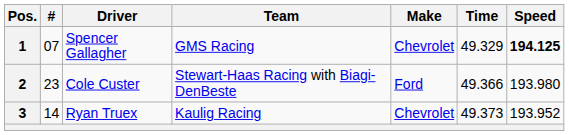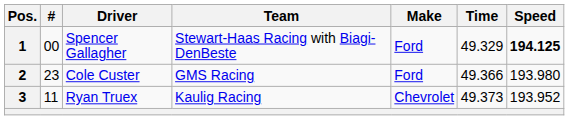 <table class="wikitable" style="font-size:95%">
 <tr>
 <th>Pos.</th>
 <th>#</th>
 <th>Driver</th>
 <th>Team</th>
 <th>Make</th>
 <th>Time</th>
 <th>Speed</th>
 </tr>
 <tr>
 <th>1</th>
-<td>07</td>
+<td>00</td>
 <td><a href='#'>Spencer Gallagher</a></td>
-<td><a href='#'>GMS Racing</a></td>
-<td><a href='#'>Chevrolet</a></td>
+<td><a href='#'>Stewart-Haas Racing</a> with <a href='#'>Biagi-DenBeste</a></td>
+<td><a href='#'>Ford</a></td>
 <td>49.329</td>
 <td><strong>194.125</strong></td>
 </tr>
 <tr>
 <th>2</th>
 <td>23</td>
 <td><a href='#'>Cole Custer</a></td>
-<td><a href='#'>Stewart-Haas Racing</a> with <a href='#'>Biagi-DenBeste</a></td>
+<td><a href='#'>GMS Racing</a></td>
 <td><a href='#'>Ford</a></td>
 <td>49.366</td>
 <td>193.980</td>
 </tr>
 <tr>
 <th>3</th>
-<td>14</td>
+<td>11</td>
 <td><a href='#'>Ryan Truex</a></td>
 <td><a href='#'>Kaulig Racing</a></td>
 <td><a href='#'>Chevrolet</a></td>
 <td>49.373</td>
 <td>193.952</td>
 </tr>
 <tr>
 <th colspan="7"></th>
 </tr>
 </table>
